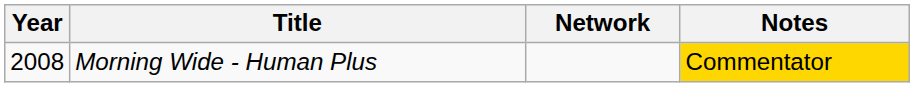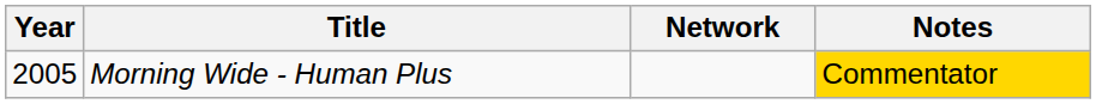 <table class="wikitable" style="width:600px">
 <tr>
 <th width=10>Year</th>
 <th>Title</th>
 <th>Network</th>
 <th>Notes</th>
 </tr>
 <tr>
-<td>2008</td>
+<td>2005</td>
 <td><em>Morning Wide - Human Plus</em></td>
 <td></td>
 <td style="background: gold;">Commentator</td>
 </tr>
 </table>
